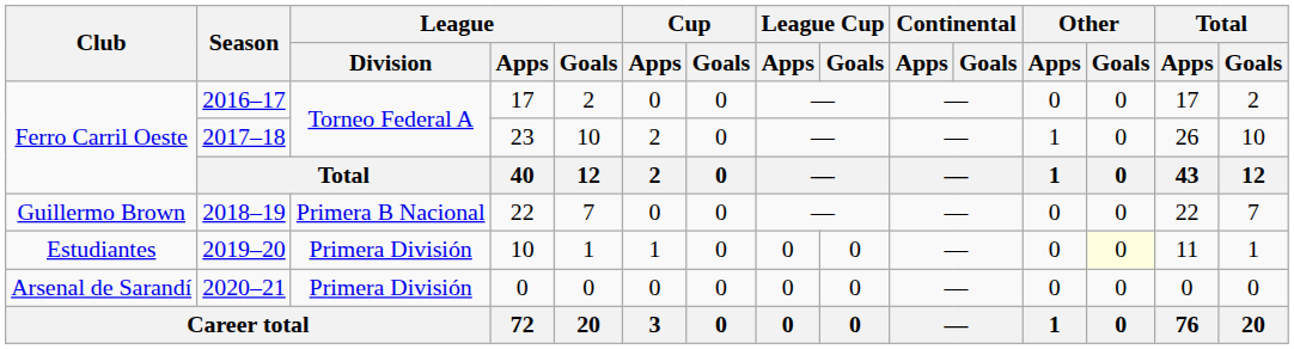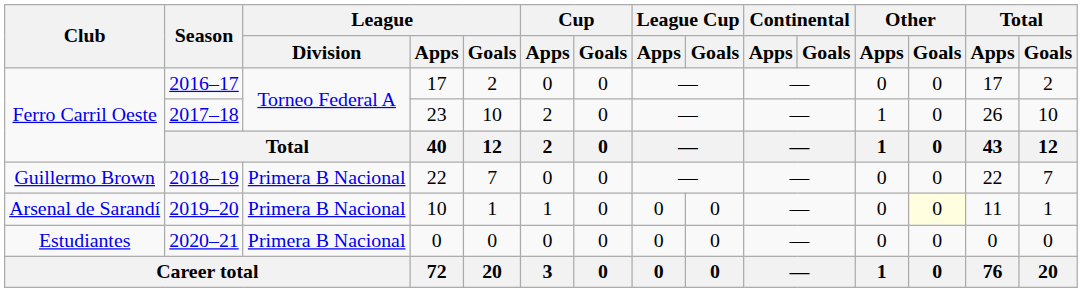 <table class="wikitable" style="text-align:center">
 <tr>
 <th rowspan="2">Club</th>
 <th rowspan="2">Season</th>
 <th colspan="3">League</th>
 <th colspan="2">Cup</th>
 <th colspan="2">League Cup</th>
 <th colspan="2">Continental</th>
 <th colspan="2">Other</th>
 <th colspan="2">Total</th>
 </tr>
 <tr>
 <th>Division</th>
 <th>Apps</th>
 <th>Goals</th>
 <th>Apps</th>
 <th>Goals</th>
 <th>Apps</th>
 <th>Goals</th>
 <th>Apps</th>
 <th>Goals</th>
 <th>Apps</th>
 <th>Goals</th>
 <th>Apps</th>
 <th>Goals</th>
 </tr>
 <tr>
 <td rowspan="3"><a href='#'>Ferro Carril Oeste</a></td>
 <td><a href='#'>2016–17</a></td>
 <td rowspan="2"><a href='#'>Torneo Federal A</a></td>
 <td>17</td>
 <td>2</td>
 <td>0</td>
 <td>0</td>
 <td colspan="2">—</td>
 <td colspan="2">—</td>
 <td>0</td>
 <td>0</td>
 <td>17</td>
 <td>2</td>
 </tr>
 <tr>
 <td><a href='#'>2017–18</a></td>
 <td>23</td>
 <td>10</td>
 <td>2</td>
 <td>0</td>
 <td colspan="2">—</td>
 <td colspan="2">—</td>
 <td>1</td>
 <td>0</td>
 <td>26</td>
 <td>10</td>
 </tr>
 <tr>
 <th colspan="2">Total</th>
 <th>40</th>
 <th>12</th>
 <th>2</th>
 <th>0</th>
 <th colspan="2">—</th>
 <th colspan="2">—</th>
 <th>1</th>
 <th>0</th>
 <th>43</th>
 <th>12</th>
 </tr>
 <tr>
 <td rowspan="1"><a href='#'>Guillermo Brown</a></td>
 <td><a href='#'>2018–19</a></td>
 <td rowspan="1"><a href='#'>Primera B Nacional</a></td>
 <td>22</td>
 <td>7</td>
 <td>0</td>
 <td>0</td>
 <td colspan="2">—</td>
 <td colspan="2">—</td>
 <td>0</td>
 <td>0</td>
 <td>22</td>
 <td>7</td>
 </tr>
 <tr>
-<td rowspan="1"><a href='#'>Estudiantes</a></td>
+<td rowspan="1"><a href='#'>Arsenal de Sarandí</a></td>
 <td><a href='#'>2019–20</a></td>
-<td rowspan="1"><a href='#'>Primera División</a></td>
+<td rowspan="1"><a href='#'>Primera B Nacional</a></td>
 <td>10</td>
 <td>1</td>
 <td>1</td>
 <td>0</td>
 <td>0</td>
 <td>0</td>
 <td colspan="2">—</td>
 <td>0</td>
 <td style="background: lightyellow;">0</td>
 <td>11</td>
 <td>1</td>
 </tr>
 <tr>
-<td rowspan="1"><a href='#'>Arsenal de Sarandí</a></td>
+<td rowspan="1"><a href='#'>Estudiantes</a></td>
 <td><a href='#'>2020–21</a></td>
-<td rowspan="1"><a href='#'>Primera División</a></td>
+<td rowspan="1"><a href='#'>Primera B Nacional</a></td>
 <td>0</td>
 <td>0</td>
 <td>0</td>
 <td>0</td>
 <td>0</td>
 <td>0</td>
 <td colspan="2">—</td>
 <td>0</td>
 <td>0</td>
 <td>0</td>
 <td>0</td>
 </tr>
 <tr>
 <th colspan="3">Career total</th>
 <th>72</th>
 <th>20</th>
 <th>3</th>
 <th>0</th>
 <th>0</th>
 <th>0</th>
 <th colspan="2">—</th>
 <th>1</th>
 <th>0</th>
 <th>76</th>
 <th>20</th>
 </tr>
 </table>
